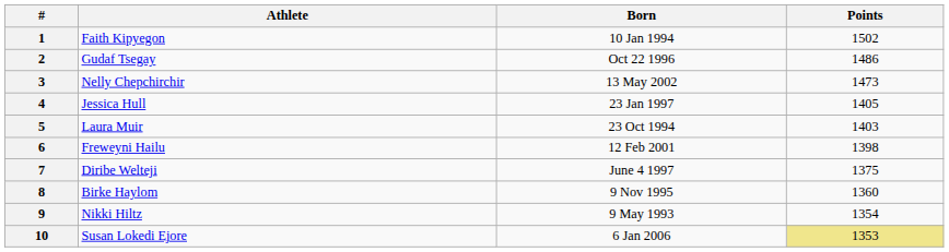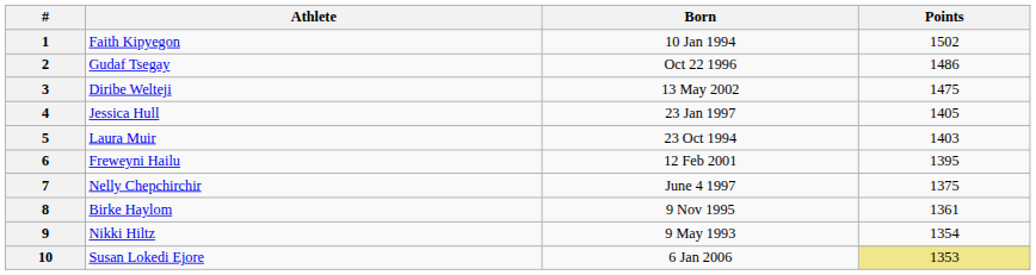 <table class="wikitable" width=80% style="font-size:90%; text-align:center;">
 <tr>
 <th>#</th>
 <th>Athlete</th>
 <th>Born</th>
 <th>Points</th>
 </tr>
 <tr>
 <th>1</th>
 <td align=left> <a href='#'>Faith Kipyegon</a></td>
 <td>10 Jan 1994</td>
 <td>1502</td>
 </tr>
 <tr>
 <th>2</th>
 <td align=left> <a href='#'>Gudaf Tsegay</a></td>
 <td>Oct 22 1996</td>
 <td>1486</td>
 </tr>
 <tr>
 <th>3</th>
-<td align=left> <a href='#'>Nelly Chepchirchir</a></td>
+<td align=left> <a href='#'>Diribe Welteji</a></td>
 <td>13 May 2002</td>
-<td>1473</td>
+<td>1475</td>
 </tr>
 <tr>
 <th>4</th>
 <td align=left> <a href='#'>Jessica Hull</a></td>
 <td>23 Jan 1997</td>
 <td>1405</td>
 </tr>
 <tr>
 <th>5</th>
 <td align=left> <a href='#'>Laura Muir</a></td>
 <td>23 Oct 1994</td>
 <td>1403</td>
 </tr>
 <tr>
 <th>6</th>
 <td align=left> <a href='#'>Freweyni Hailu</a></td>
 <td>12 Feb 2001</td>
-<td>1398</td>
+<td>1395</td>
 </tr>
 <tr>
 <th>7</th>
-<td align=left> <a href='#'>Diribe Welteji</a></td>
+<td align=left> <a href='#'>Nelly Chepchirchir</a></td>
 <td>June 4 1997</td>
 <td>1375</td>
 </tr>
 <tr>
 <th>8</th>
 <td align=left> <a href='#'>Birke Haylom</a></td>
 <td>9 Nov 1995</td>
-<td>1360</td>
+<td>1361</td>
 </tr>
 <tr>
 <th>9</th>
 <td align=left> <a href='#'>Nikki Hiltz</a></td>
 <td>9 May 1993</td>
 <td>1354</td>
 </tr>
 <tr>
 <th>10</th>
 <td align=left> <a href='#'>Susan Lokedi Ejore </a></td>
 <td>6 Jan 2006</td>
 <td style="background: khaki;">1353</td>
 </tr>
 </table>
